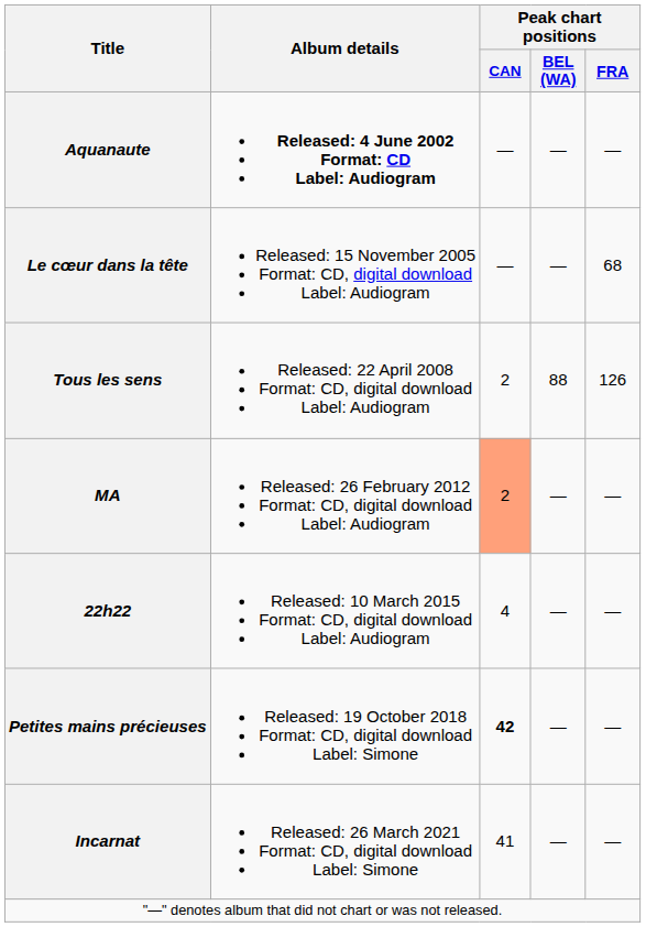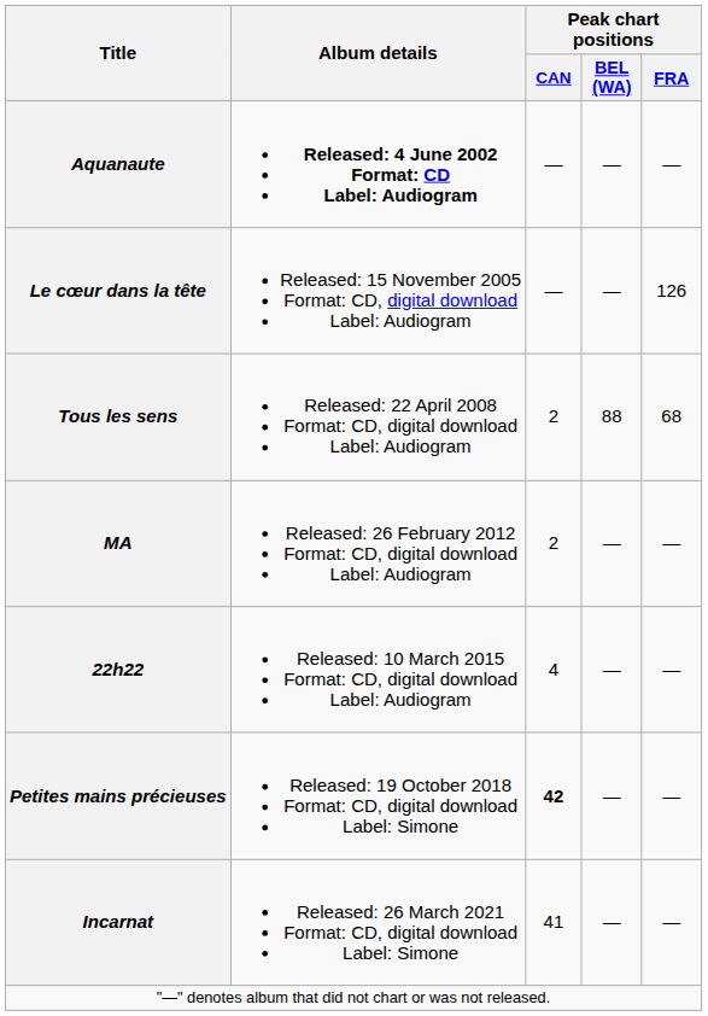 <table class="wikitable plainrowheaders" style="text-align:center;">
 <tr>
 <th scope="col" rowspan="2">Title</th>
 <th scope="col" rowspan="2">Album details</th>
 <th scope="col" colspan="3">Peak chart positions</th>
 </tr>
 <tr>
 <th scope="col" style="width:3em;font-size:90%;"><a href='#'>CAN</a><br></th>
 <th scope="col" style="width:3em;font-size:95%;"><a href='#'>BEL<br>(WA)</a></th>
 <th scope="col" style="width:3em;font-size:95%;"><a href='#'>FRA</a></th>
 </tr>
 <tr>
 <th scope="row"><em>Aquanaute</em></th>
 <td><strong><br><ul><li>Released: 4 June 2002</li><li>Format: <a href='#'>CD</a></li><li>Label: Audiogram</li></ul></strong></td>
 <td>—</td>
 <td>—</td>
 <td>—</td>
 </tr>
 <tr>
 <th scope="row"><em>Le cœur dans la tête</em></th>
 <td><br><ul><li>Released: 15 November 2005</li><li>Format: CD, <a href='#'>digital download</a></li><li>Label: Audiogram</li></ul></td>
 <td>—</td>
 <td>—</td>
-<td>68</td>
+<td>126</td>
 </tr>
 <tr>
 <th scope="row"><em>Tous les sens</em></th>
 <td><br><ul><li>Released: 22 April 2008</li><li>Format: CD, digital download</li><li>Label: Audiogram</li></ul></td>
 <td>2</td>
 <td>88</td>
-<td>126</td>
+<td>68</td>
 </tr>
 <tr>
 <th scope="row"><em>MA</em></th>
 <td><br><ul><li>Released:  26 February 2012</li><li>Format: CD, digital download</li><li>Label: Audiogram</li></ul></td>
-<td style="background: lightsalmon;">2</td>
+<td>2</td>
 <td>—</td>
 <td>—</td>
 </tr>
 <tr>
 <th scope="row"><em>22h22</em></th>
 <td><br><ul><li>Released: 10 March 2015</li><li>Format: CD, digital download</li><li>Label: Audiogram</li></ul></td>
 <td>4</td>
 <td>—</td>
 <td>—</td>
 </tr>
 <tr>
 <th scope="row"><em>Petites mains précieuses</em></th>
 <td><br><ul><li>Released: 19 October 2018</li><li>Format: CD, digital download</li><li>Label: Simone</li></ul></td>
 <td><strong>42<br></strong></td>
 <td>—</td>
 <td>—</td>
 </tr>
 <tr>
 <th scope="row"><em>Incarnat</em></th>
 <td><br><ul><li>Released: 26 March 2021</li><li>Format: CD, digital download</li><li>Label: Simone</li></ul></td>
 <td>41</td>
 <td>—</td>
 <td>—</td>
 </tr>
 <tr>
 <td colspan="5" style="font-size:85%">"—" denotes album that did not chart or was not released.</td>
 </tr>
 </table>
